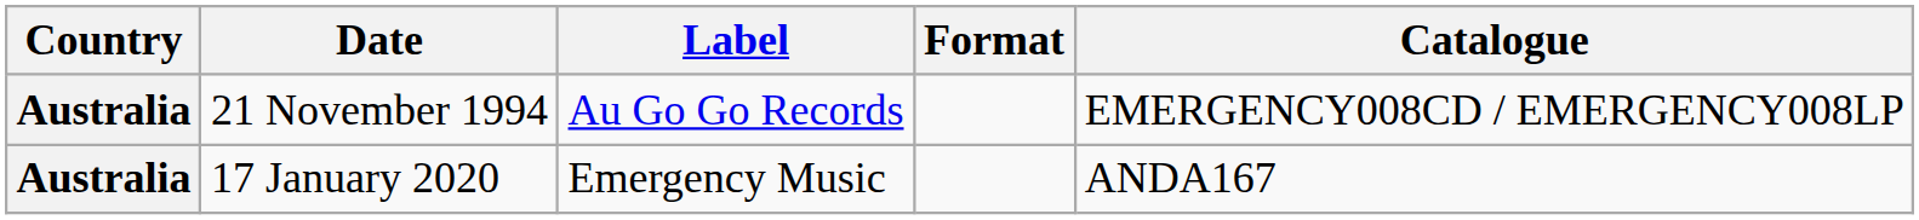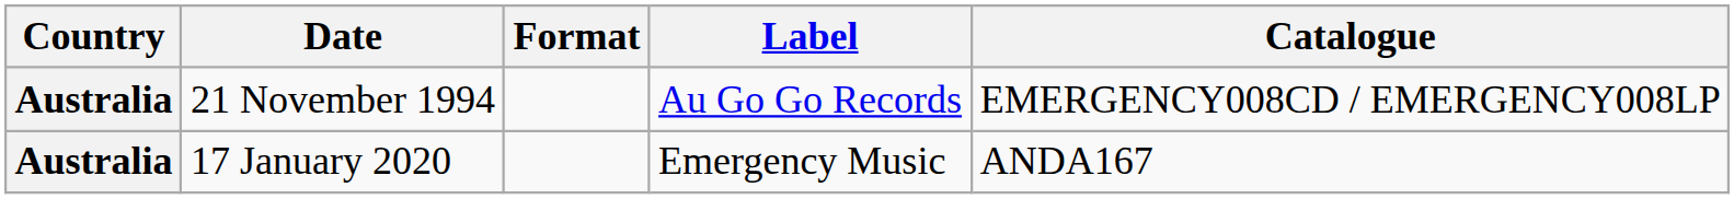 <table class="wikitable plainrowheaders">
 <tr>
 <th scope="col">Country</th>
 <th scope="col">Date</th>
+<th scope="col">Format</th>
 <th scope="col"><a href='#'>Label</a></th>
-<th scope="col">Format</th>
 <th scope="col">Catalogue</th>
 </tr>
 <tr>
 <th scope="row">Australia</th>
 <td>21 November 1994</td>
+<td></td>
 <td><a href='#'>Au Go Go Records</a></td>
-<td></td>
 <td>EMERGENCY008CD / EMERGENCY008LP</td>
 </tr>
 <tr>
 <th scope="row">Australia</th>
 <td>17 January 2020</td>
+<td></td>
 <td>Emergency Music</td>
-<td></td>
 <td>ANDA167</td>
 </tr>
 </table>
